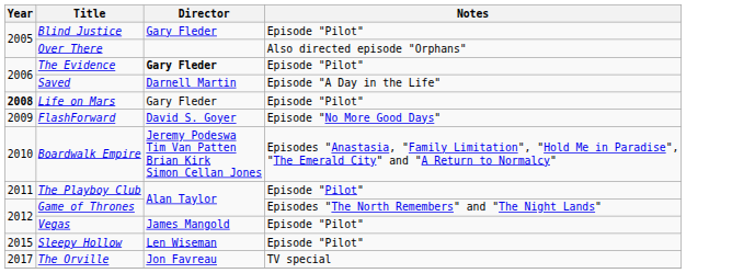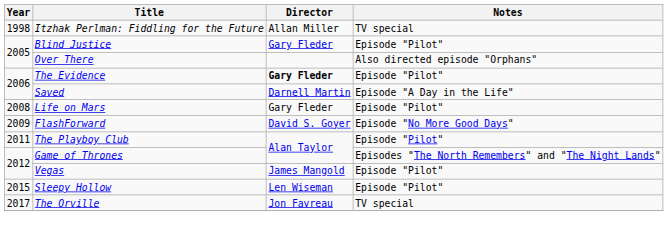 <table class="wikitable">
 <tr>
 <th>Year</th>
 <th>Title</th>
 <th>Director</th>
 <th>Notes</th>
+</tr>
+<tr>
+<td>1998</td>
+<td><em>Itzhak Perlman: Fiddling for the Future</em></td>
+<td>Allan Miller</td>
+<td>TV special</td>
 </tr>
 <tr>
 <td rowspan=2>2005</td>
 <td><em><a href='#'>Blind Justice</a></em></td>
 <td><a href='#'>Gary Fleder</a></td>
 <td>Episode "Pilot"</td>
 </tr>
 <tr>
 <td><em><a href='#'>Over There</a></em></td>
 <td></td>
 <td>Also directed episode "Orphans"</td>
 </tr>
 <tr>
 <td rowspan=2>2006</td>
 <td><em><a href='#'>The Evidence</a></em></td>
 <td><strong>Gary Fleder</strong></td>
 <td>Episode "Pilot"</td>
 </tr>
 <tr>
 <td><em><a href='#'>Saved</a></em></td>
 <td><a href='#'>Darnell Martin</a></td>
 <td>Episode "A Day in the Life"</td>
 </tr>
 <tr>
-<td><strong>2008</strong></td>
+<td>2008</td>
 <td><em><a href='#'>Life on Mars</a></em></td>
 <td>Gary Fleder</td>
 <td>Episode "Pilot"</td>
 </tr>
 <tr>
 <td>2009</td>
 <td><em><a href='#'>FlashForward</a></em></td>
 <td><a href='#'>David S. Goyer</a></td>
 <td>Episode "<a href='#'>No More Good Days</a>"</td>
-</tr>
-<tr>
-<td>2010</td>
-<td><em><a href='#'>Boardwalk Empire</a></em></td>
-<td><a href='#'>Jeremy Podeswa</a><br><a href='#'>Tim Van Patten</a><br><a href='#'>Brian Kirk</a><br><a href='#'>Simon Cellan Jones</a></td>
-<td>Episodes "<a href='#'>Anastasia</a>, "<a href='#'>Family Limitation</a>", "<a href='#'>Hold Me in Paradise</a>",<br>"<a href='#'>The Emerald City</a>" and "<a href='#'>A Return to Normalcy</a>"</td>
 </tr>
 <tr>
 <td>2011</td>
 <td><em><a href='#'>The Playboy Club</a></em></td>
 <td rowspan=2><a href='#'>Alan Taylor</a></td>
 <td>Episode "<a href='#'>Pilot</a>"</td>
 </tr>
 <tr>
 <td rowspan=2>2012</td>
 <td><em><a href='#'>Game of Thrones</a></em></td>
 <td>Episodes "<a href='#'>The North Remembers</a>" and "<a href='#'>The Night Lands</a>"</td>
 </tr>
 <tr>
 <td><em><a href='#'>Vegas</a></em></td>
 <td><a href='#'>James Mangold</a></td>
 <td>Episode "Pilot"</td>
 </tr>
 <tr>
 <td>2015</td>
 <td><em><a href='#'>Sleepy Hollow</a></em></td>
 <td><a href='#'>Len Wiseman</a></td>
 <td>Episode "Pilot"</td>
 </tr>
 <tr>
 <td>2017</td>
 <td><em><a href='#'>The Orville</a></em></td>
 <td><a href='#'>Jon Favreau</a></td>
 <td>TV special</td>
 </tr>
 <tr>
 </tr>
 </table>
